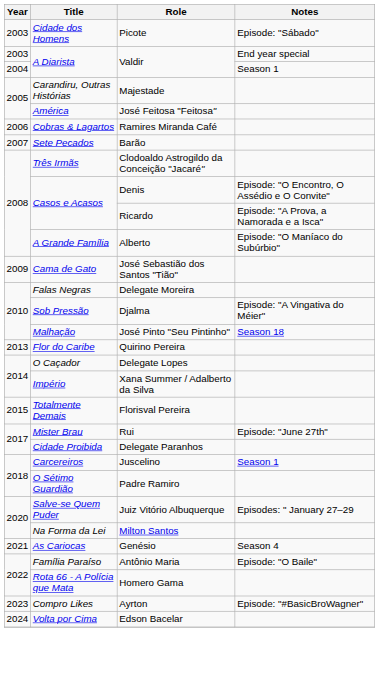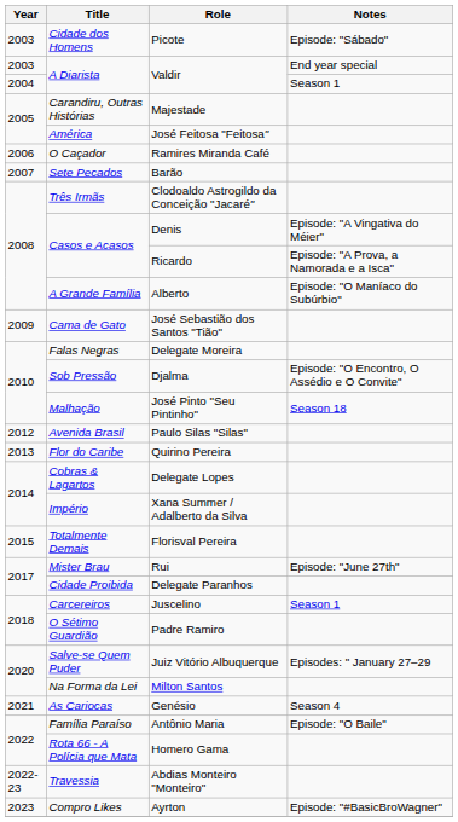 <table class="wikitable">
 <tr>
 <th>Year</th>
 <th>Title</th>
 <th>Role</th>
 <th>Notes</th>
 </tr>
 <tr>
 <td>2003</td>
 <td><em><a href='#'>Cidade dos Homens</a></em></td>
 <td>Picote</td>
 <td>Episode: "Sábado"</td>
 </tr>
 <tr>
 <td>2003</td>
 <td rowspan="2"><em><a href='#'>A Diarista</a></em></td>
 <td rowspan="2">Valdir</td>
 <td>End year special</td>
 </tr>
 <tr>
 <td>2004</td>
 <td>Season 1</td>
 </tr>
 <tr>
 <td rowspan="2">2005</td>
 <td><em>Carandiru, Outras Histórias</em></td>
 <td>Majestade</td>
 <td></td>
 </tr>
 <tr>
 <td><em><a href='#'>América</a></em></td>
 <td>José Feitosa "Feitosa<em>"</em></td>
 <td></td>
 </tr>
 <tr>
 <td>2006</td>
-<td><em><a href='#'>Cobras & Lagartos</a></em></td>
+<td><em>O Caçador</em></td>
 <td>Ramires Miranda Café</td>
 <td></td>
 </tr>
 <tr>
 <td>2007</td>
 <td><em><a href='#'>Sete Pecados</a></em></td>
 <td>Barão</td>
 <td></td>
 </tr>
 <tr>
 <td rowspan="4">2008</td>
 <td><em><a href='#'>Três Irmãs</a></em></td>
 <td>Clodoaldo Astrogildo da Conceição "Jacaré<em>"</em></td>
 <td></td>
 </tr>
 <tr>
 <td rowspan="2"><em><a href='#'>Casos e Acasos</a></em></td>
 <td>Denis</td>
-<td>Episode: "O Encontro, O Assédio e O Convite"</td>
+<td>Episode: "A Vingativa do Méier"</td>
 </tr>
 <tr>
 <td>Ricardo</td>
 <td>Episode: "A Prova, a Namorada e a Isca"</td>
 </tr>
 <tr>
 <td><em><a href='#'>A Grande Família</a></em></td>
 <td>Alberto</td>
 <td>Episode: "O Maníaco do Subúrbio"</td>
 </tr>
 <tr>
 <td>2009</td>
 <td><em><a href='#'>Cama de Gato</a></em></td>
 <td>José Sebastião dos Santos "Tião"</td>
 <td></td>
 </tr>
 <tr>
 <td rowspan="3">2010</td>
 <td><em>Falas Negras</em></td>
 <td>Delegate Moreira</td>
 <td></td>
 </tr>
 <tr>
 <td><em><a href='#'>Sob Pressão</a></em></td>
 <td>Djalma</td>
-<td>Episode: "A Vingativa do Méier"</td>
+<td>Episode: "O Encontro, O Assédio e O Convite"</td>
 </tr>
 <tr>
 <td><em><a href='#'>Malhação</a></em></td>
 <td>José Pinto "Seu Pintinho"</td>
 <td><a href='#'>Season 18</a></td>
+</tr>
+<tr>
+<td>2012</td>
+<td><em><a href='#'>Avenida Brasil</a></em></td>
+<td>Paulo Silas "Silas"</td>
+<td></td>
 </tr>
 <tr>
 <td>2013</td>
 <td><em><a href='#'>Flor do Caribe</a></em></td>
 <td>Quirino Pereira</td>
 <td></td>
 </tr>
 <tr>
 <td rowspan="2">2014</td>
-<td><em>O Caçador</em></td>
+<td><em><a href='#'>Cobras & Lagartos</a></em></td>
 <td>Delegate Lopes</td>
 <td></td>
 </tr>
 <tr>
 <td><em><a href='#'>Império</a></em></td>
 <td>Xana Summer / Adalberto da Silva</td>
 <td></td>
 </tr>
 <tr>
 <td>2015</td>
 <td><em><a href='#'>Totalmente Demais</a></em></td>
 <td>Florisval Pereira</td>
 <td></td>
 </tr>
 <tr>
 <td rowspan="2">2017</td>
 <td><em><a href='#'>Mister Brau</a></em></td>
 <td>Rui</td>
 <td>Episode: "June 27th"</td>
 </tr>
 <tr>
 <td><em><a href='#'>Cidade Proibida</a></em></td>
 <td>Delegate Paranhos</td>
 <td></td>
 </tr>
 <tr>
 <td rowspan="2">2018</td>
 <td><em><a href='#'>Carcereiros</a></em></td>
 <td>Juscelino</td>
 <td><a href='#'>Season 1</a></td>
 </tr>
 <tr>
 <td><em><a href='#'>O Sétimo Guardião</a></em></td>
 <td>Padre Ramiro</td>
 <td></td>
 </tr>
 <tr>
 <td rowspan="2">2020</td>
 <td><em><a href='#'>Salve-se Quem Puder</a></em></td>
 <td>Juiz Vitório Albuquerque</td>
 <td>Episodes: " January 27–29</td>
 </tr>
 <tr>
 <td><em>Na Forma da Lei</em></td>
 <td><a href='#'>Milton Santos</a></td>
 <td></td>
 </tr>
 <tr>
 <td>2021</td>
 <td><em><a href='#'>As Cariocas</a></em></td>
 <td>Genésio</td>
 <td>Season 4</td>
 </tr>
 <tr>
 <td rowspan="2">2022</td>
 <td><em>Família Paraíso</em></td>
 <td>Antônio Maria</td>
 <td>Episode: "O Baile"</td>
 </tr>
 <tr>
 <td><em><a href='#'>Rota 66 - A Polícia que Mata</a></em></td>
 <td>Homero Gama</td>
 <td></td>
 </tr>
 <tr>
+<td>2022-23</td>
+<td><em><a href='#'>Travessia</a></em></td>
+<td>Abdias Monteiro "Monteiro"</td>
+<td></td>
+</tr>
+<tr>
 <td>2023</td>
 <td><em>Compro Likes</em></td>
 <td>Ayrton</td>
 <td>Episode: "#BasicBroWagner"</td>
 </tr>
 <tr>
-<td>2024</td>
-<td><em><a href='#'>Volta por Cima</a></em></td>
-<td>Edson Bacelar</td>
-<td></td>
-</tr>
-<tr>
 </tr>
 </table>
